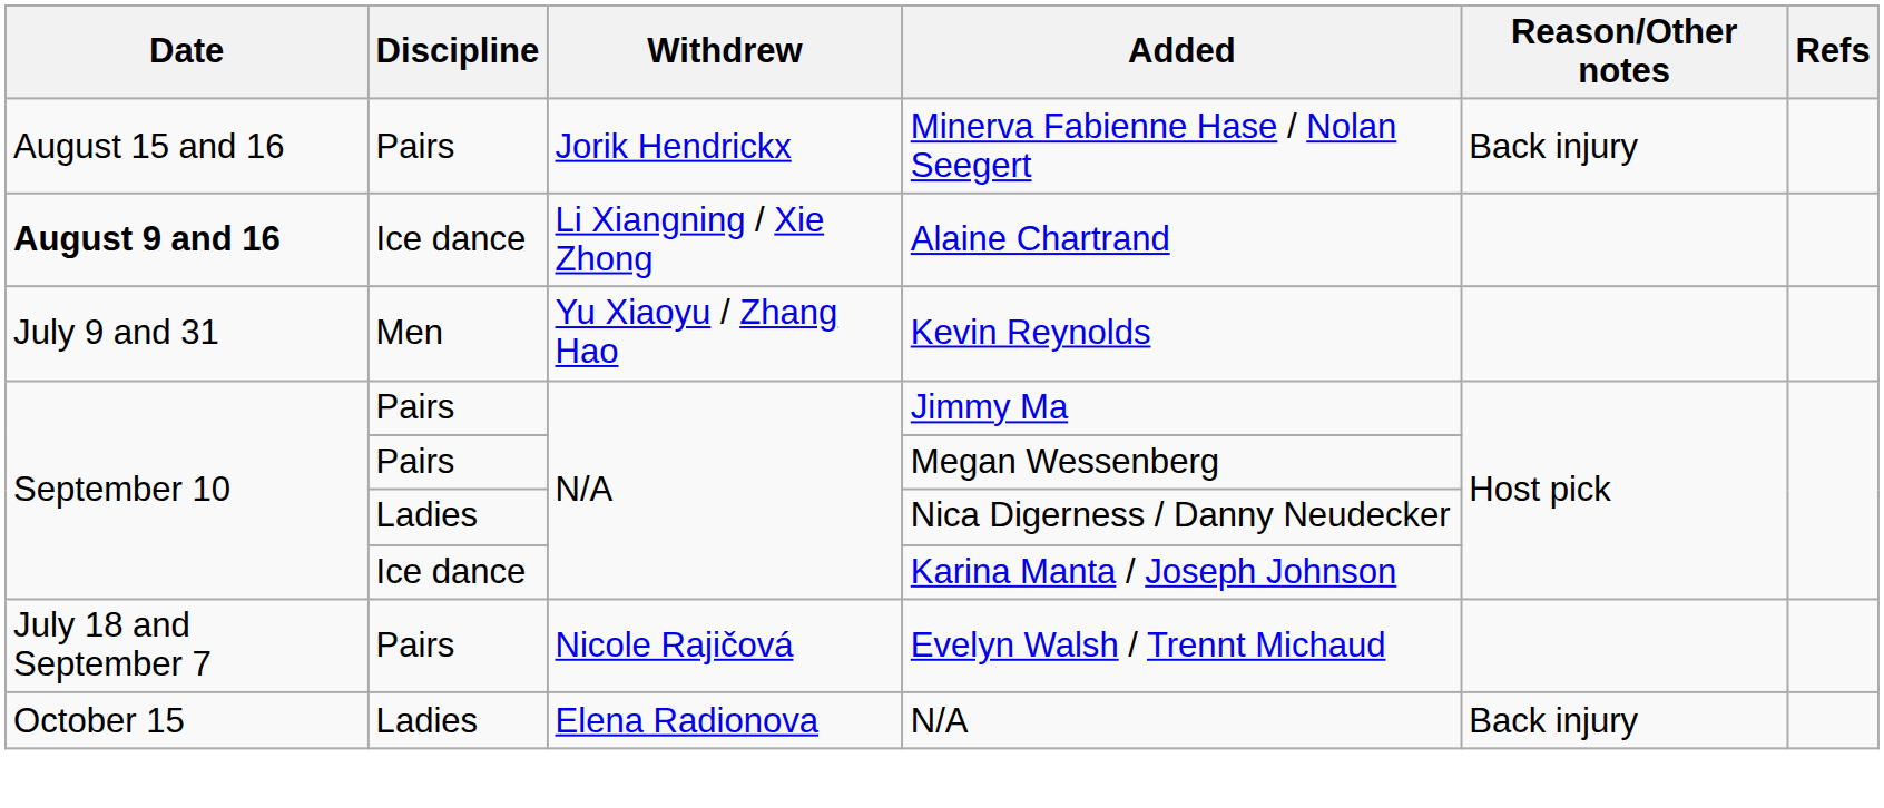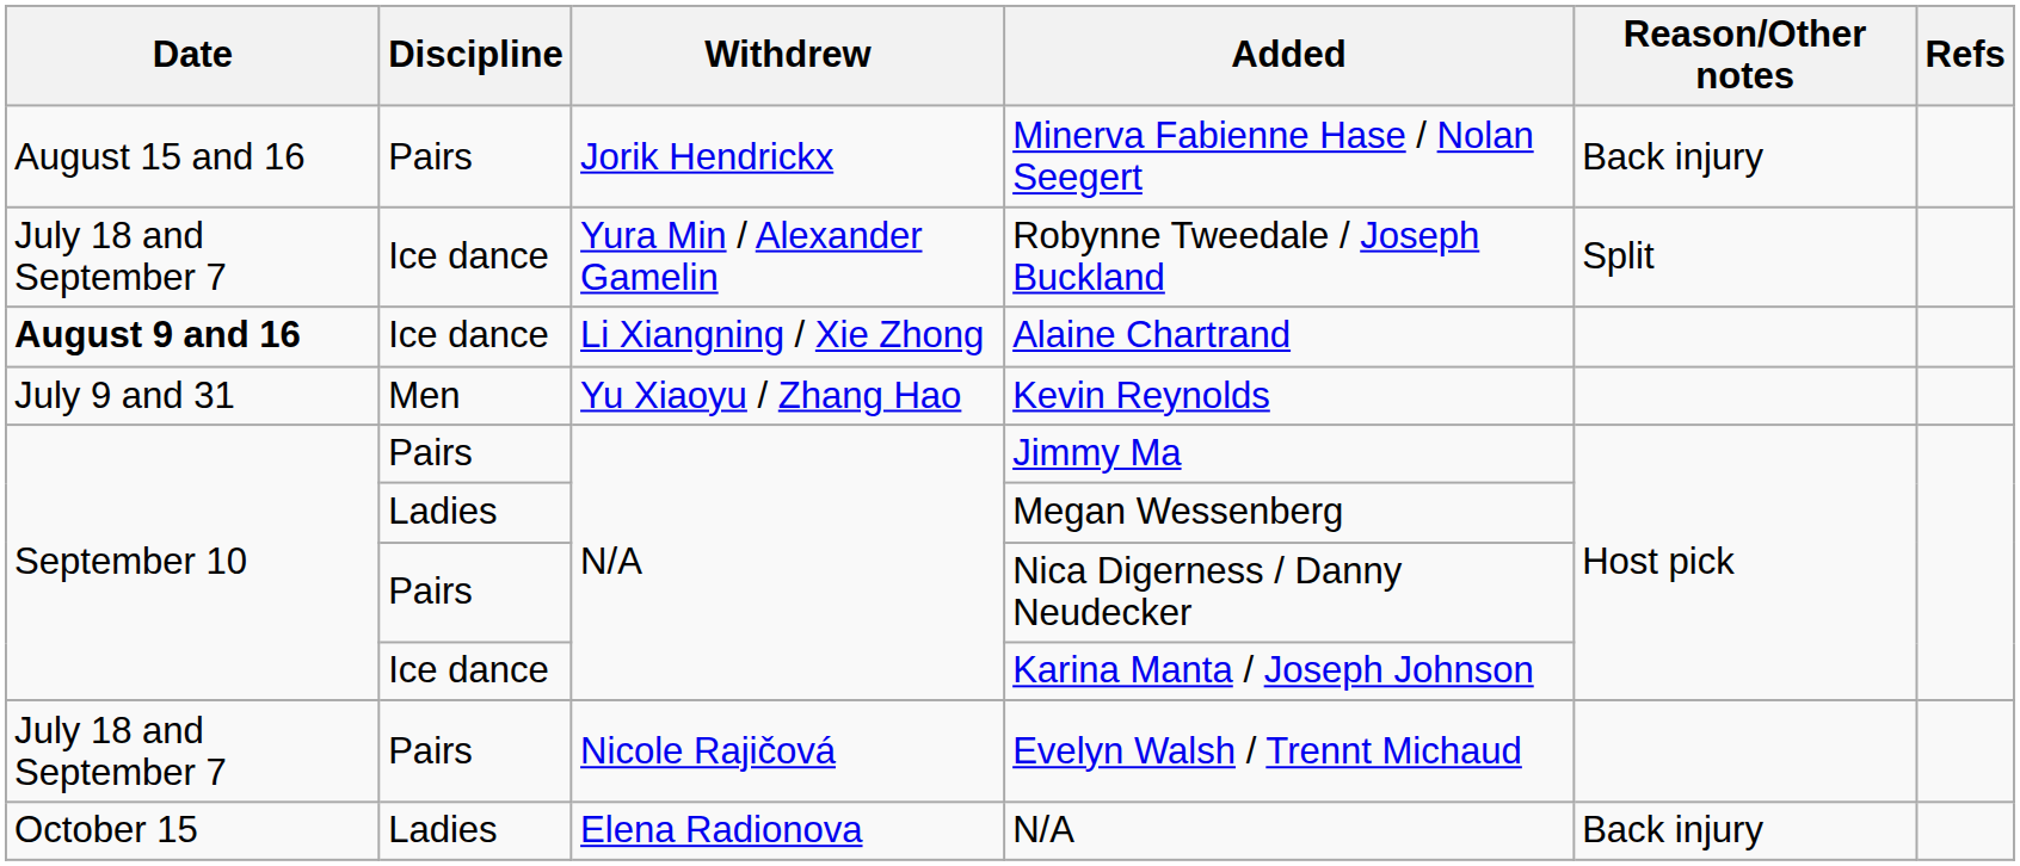 <table class="wikitable sortable">
 <tr>
 <th>Date</th>
 <th>Discipline</th>
 <th>Withdrew</th>
 <th>Added</th>
 <th>Reason/Other notes</th>
 <th>Refs</th>
 </tr>
 <tr>
 <td>August 15 and 16</td>
 <td>Pairs</td>
 <td> <a href='#'>Jorik Hendrickx</a></td>
 <td> <a href='#'>Minerva Fabienne Hase</a> / <a href='#'>Nolan Seegert</a></td>
 <td>Back injury</td>
+<td></td>
+</tr>
+<tr>
+<td>July 18 and September 7</td>
+<td>Ice dance</td>
+<td> <a href='#'>Yura Min</a> / <a href='#'>Alexander Gamelin</a></td>
+<td> Robynne Tweedale / <a href='#'>Joseph Buckland</a></td>
+<td>Split</td>
 <td></td>
 </tr>
 <tr>
 <td><strong>August 9 and 16</strong></td>
 <td>Ice dance</td>
 <td> <a href='#'>Li Xiangning</a> / <a href='#'>Xie Zhong</a></td>
 <td> <a href='#'>Alaine Chartrand</a></td>
 <td></td>
 <td></td>
 </tr>
 <tr>
 <td>July 9 and 31</td>
 <td>Men</td>
 <td> <a href='#'>Yu Xiaoyu</a> / <a href='#'>Zhang Hao</a></td>
 <td> <a href='#'>Kevin Reynolds</a></td>
 <td></td>
 <td></td>
 </tr>
 <tr>
 <td rowspan=4>September 10</td>
 <td>Pairs</td>
 <td rowspan=4>N/A</td>
 <td> <a href='#'>Jimmy Ma</a></td>
 <td rowspan=4>Host pick</td>
 <td rowspan=4></td>
 </tr>
 <tr>
-<td>Pairs</td>
+<td>Ladies</td>
 <td> Megan Wessenberg</td>
 </tr>
 <tr>
-<td>Ladies</td>
+<td>Pairs</td>
 <td> Nica Digerness / Danny Neudecker</td>
 </tr>
 <tr>
 <td>Ice dance</td>
 <td> <a href='#'>Karina Manta</a> / <a href='#'>Joseph Johnson</a></td>
 </tr>
 <tr>
 <td>July 18 and September 7</td>
 <td>Pairs</td>
 <td> <a href='#'>Nicole Rajičová</a></td>
 <td> <a href='#'>Evelyn Walsh</a> / <a href='#'>Trennt Michaud</a></td>
 <td></td>
 <td></td>
 </tr>
 <tr>
 <td>October 15</td>
 <td>Ladies</td>
 <td> <a href='#'>Elena Radionova</a></td>
 <td>N/A</td>
 <td>Back injury</td>
 <td></td>
 </tr>
 </table>
